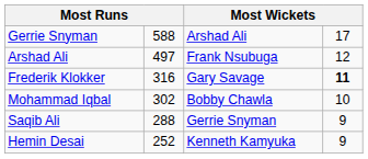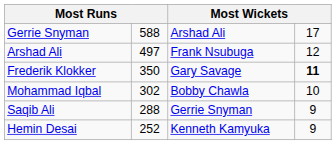 <table class="wikitable">
 <tr>
 <th colspan="2" align="center">Most Runs</th>
 <th colspan="2" align="center">Most Wickets</th>
 </tr>
 <tr>
 <td width=160> <a href='#'>Gerrie Snyman</a></td>
 <td width=40 align=center>588</td>
 <td width=160> <a href='#'>Arshad Ali</a></td>
 <td width=40 align=center>17</td>
 </tr>
 <tr>
 <td> <a href='#'>Arshad Ali</a></td>
 <td align=center>497</td>
 <td> <a href='#'>Frank Nsubuga</a></td>
 <td align=center>12</td>
 </tr>
 <tr>
 <td> <a href='#'>Frederik Klokker</a></td>
-<td align=center>316</td>
+<td align=center>350</td>
 <td> <a href='#'>Gary Savage</a></td>
 <td align=center><strong>11</strong></td>
 </tr>
 <tr>
 <td> <a href='#'>Mohammad Iqbal</a></td>
 <td align=center>302</td>
 <td> <a href='#'>Bobby Chawla</a></td>
 <td align=center>10</td>
 </tr>
 <tr>
 <td> <a href='#'>Saqib Ali</a></td>
 <td align=center>288</td>
 <td> <a href='#'>Gerrie Snyman</a></td>
 <td align=center>9</td>
 </tr>
 <tr>
 <td> <a href='#'>Hemin Desai</a></td>
 <td align=center>252</td>
 <td> <a href='#'>Kenneth Kamyuka</a></td>
 <td align=center>9</td>
 </tr>
 </table>
